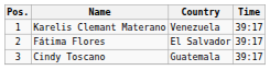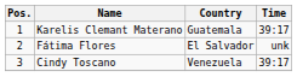 <table class="wikitable sortable">
 <tr>
 <th>Pos.</th>
 <th>Name</th>
 <th>Country</th>
 <th>Time</th>
 </tr>
 <tr>
 <td align="center">1</td>
 <td>Karelis Clemant Materano</td>
-<td>Venezuela</td>
+<td>Guatemala</td>
 <td align="right">39:17</td>
 </tr>
 <tr>
 <td align="center">2</td>
 <td>Fátima Flores</td>
 <td>El Salvador</td>
-<td align="right">39:17</td>
+<td align="right">unk</td>
 </tr>
 <tr>
 <td align="center">3</td>
 <td>Cindy Toscano</td>
-<td>Guatemala</td>
+<td>Venezuela</td>
 <td align="right">39:17</td>
 </tr>
 <tr>
 </tr>
 </table>
